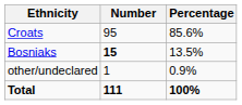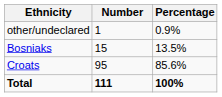 <table class="wikitable">
 <tr>
 <th width="100px">Ethnicity</th>
 <th width="80px">Number</th>
 <th width="80px">Percentage</th>
 </tr>
 <tr>
+<td>other/undeclared</td>
+<td>1</td>
+<td>0.9%</td>
+</tr>
+<tr>
+<td><a href='#'>Bosniaks</a></td>
+<td>15</td>
+<td>13.5%</td>
+</tr>
+<tr>
 <td><a href='#'>Croats</a></td>
 <td>95</td>
 <td>85.6%</td>
-</tr>
-<tr>
-<td><a href='#'>Bosniaks</a></td>
-<td><strong>15</strong></td>
-<td>13.5%</td>
-</tr>
-<tr>
-<td>other/undeclared</td>
-<td>1</td>
-<td>0.9%</td>
 </tr>
 <tr>
 <td><strong>Total</strong></td>
 <td><strong>111</strong></td>
 <td><strong>100%</strong></td>
 </tr>
 </table>
